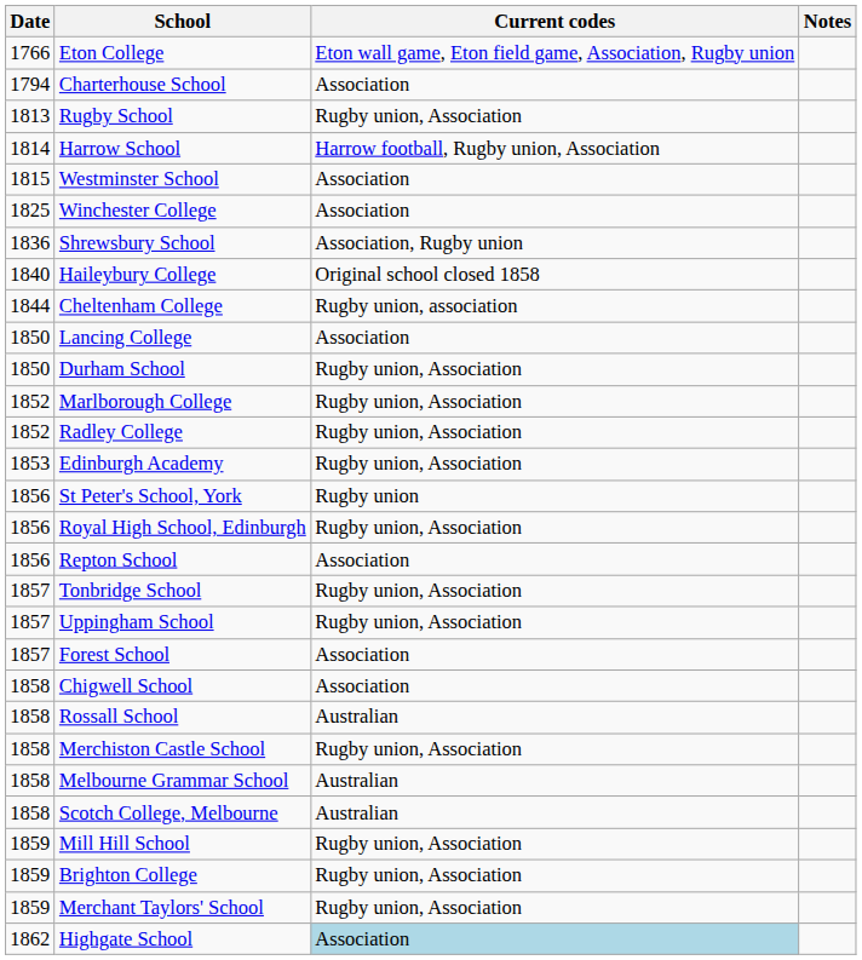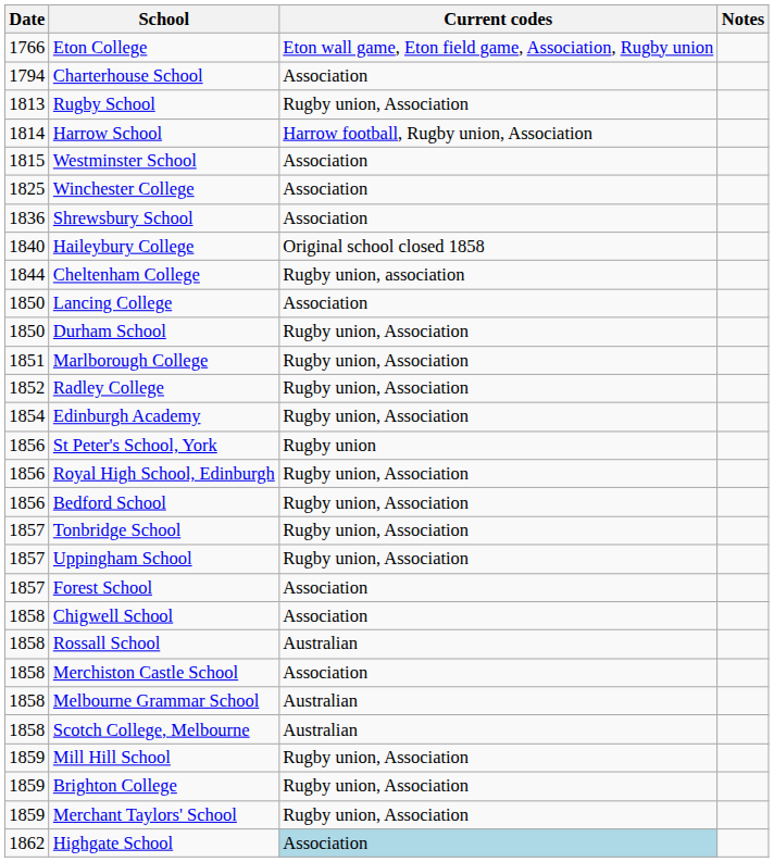 <table class="wikitable sortable">
 <tr>
 <th>Date</th>
 <th>School</th>
 <th style=max-width:4em>Current codes</th>
 <th>Notes</th>
 </tr>
 <tr>
 <td>1766</td>
 <td><a href='#'>Eton College</a></td>
 <td><a href='#'>Eton wall game</a>, <a href='#'>Eton field game</a>, <a href='#'>Association</a>, <a href='#'>Rugby union</a></td>
 <td></td>
 </tr>
 <tr>
 <td>1794</td>
 <td><a href='#'>Charterhouse School</a></td>
 <td>Association</td>
 <td></td>
 </tr>
 <tr>
 <td>1813</td>
 <td><a href='#'>Rugby School</a></td>
 <td>Rugby union, Association</td>
 <td></td>
 </tr>
 <tr>
 <td>1814</td>
 <td><a href='#'>Harrow School</a></td>
 <td><a href='#'>Harrow football</a>, Rugby union, Association</td>
 <td></td>
 </tr>
 <tr>
 <td>1815</td>
 <td><a href='#'>Westminster School</a></td>
 <td>Association</td>
 <td></td>
 </tr>
 <tr>
 <td>1825</td>
 <td><a href='#'>Winchester College</a></td>
 <td>Association</td>
 <td></td>
 </tr>
 <tr>
 <td>1836</td>
 <td><a href='#'>Shrewsbury School</a></td>
-<td>Association, Rugby union</td>
+<td>Association</td>
 <td></td>
 </tr>
 <tr>
 <td>1840</td>
 <td><a href='#'>Haileybury College</a></td>
 <td>Original school closed 1858</td>
 <td></td>
 </tr>
 <tr>
 <td>1844</td>
 <td><a href='#'>Cheltenham College</a></td>
 <td>Rugby union, association</td>
 <td></td>
 </tr>
 <tr>
 <td>1850</td>
 <td><a href='#'>Lancing College</a></td>
 <td>Association</td>
 <td></td>
 </tr>
 <tr>
 <td>1850</td>
 <td><a href='#'>Durham School</a></td>
 <td>Rugby union, Association</td>
 <td></td>
 </tr>
 <tr>
-<td>1852</td>
+<td>1851</td>
 <td><a href='#'>Marlborough College</a></td>
 <td>Rugby union, Association</td>
 <td></td>
 </tr>
 <tr>
 <td>1852</td>
 <td><a href='#'>Radley College</a></td>
 <td>Rugby union, Association</td>
 <td></td>
 </tr>
 <tr>
-<td>1853</td>
+<td>1854</td>
 <td><a href='#'>Edinburgh Academy</a></td>
 <td>Rugby union, Association</td>
 <td></td>
 </tr>
 <tr>
 <td>1856</td>
 <td><a href='#'>St Peter's School, York</a></td>
 <td>Rugby union</td>
 <td> </td>
 </tr>
 <tr>
 <td>1856</td>
 <td><a href='#'>Royal High School, Edinburgh</a></td>
 <td>Rugby union, Association</td>
 <td></td>
 </tr>
 <tr>
 <td>1856</td>
-<td><a href='#'>Repton School</a></td>
-<td>Association</td>
+<td><a href='#'>Bedford School</a></td>
+<td>Rugby union, Association</td>
 <td></td>
 </tr>
 <tr>
 <td>1857</td>
 <td><a href='#'>Tonbridge School</a></td>
 <td>Rugby union, Association</td>
 <td></td>
 </tr>
 <tr>
 <td>1857</td>
 <td><a href='#'>Uppingham School</a></td>
 <td>Rugby union, Association</td>
 <td></td>
 </tr>
 <tr>
 <td>1857</td>
 <td><a href='#'>Forest School</a></td>
 <td>Association</td>
 <td></td>
 </tr>
 <tr>
 <td>1858</td>
 <td><a href='#'>Chigwell School</a></td>
 <td>Association</td>
 <td></td>
 </tr>
 <tr>
 <td>1858</td>
 <td><a href='#'>Rossall School</a></td>
 <td>Australian</td>
 <td></td>
 </tr>
 <tr>
 <td>1858</td>
 <td><a href='#'>Merchiston Castle School</a></td>
-<td>Rugby union, Association</td>
+<td>Association</td>
 <td></td>
 </tr>
 <tr>
 <td>1858</td>
 <td><a href='#'>Melbourne Grammar School</a></td>
 <td>Australian</td>
 <td></td>
 </tr>
 <tr>
 <td>1858</td>
 <td><a href='#'>Scotch College, Melbourne</a></td>
 <td>Australian</td>
 <td></td>
 </tr>
 <tr>
 <td>1859</td>
 <td><a href='#'>Mill Hill School</a></td>
 <td>Rugby union, Association</td>
 <td></td>
 </tr>
 <tr>
 <td>1859</td>
 <td><a href='#'>Brighton College</a></td>
 <td>Rugby union, Association</td>
 <td></td>
 </tr>
 <tr>
 <td>1859</td>
 <td><a href='#'>Merchant Taylors' School</a></td>
 <td>Rugby union, Association</td>
 <td></td>
 </tr>
 <tr>
 <td>1862</td>
 <td><a href='#'>Highgate School</a></td>
 <td style="background: lightblue;">Association</td>
 <td></td>
 </tr>
 </table>
